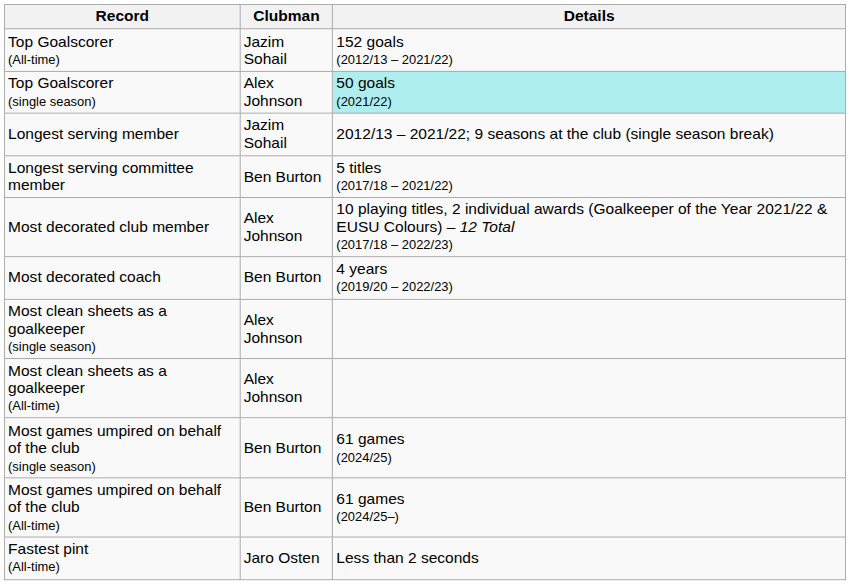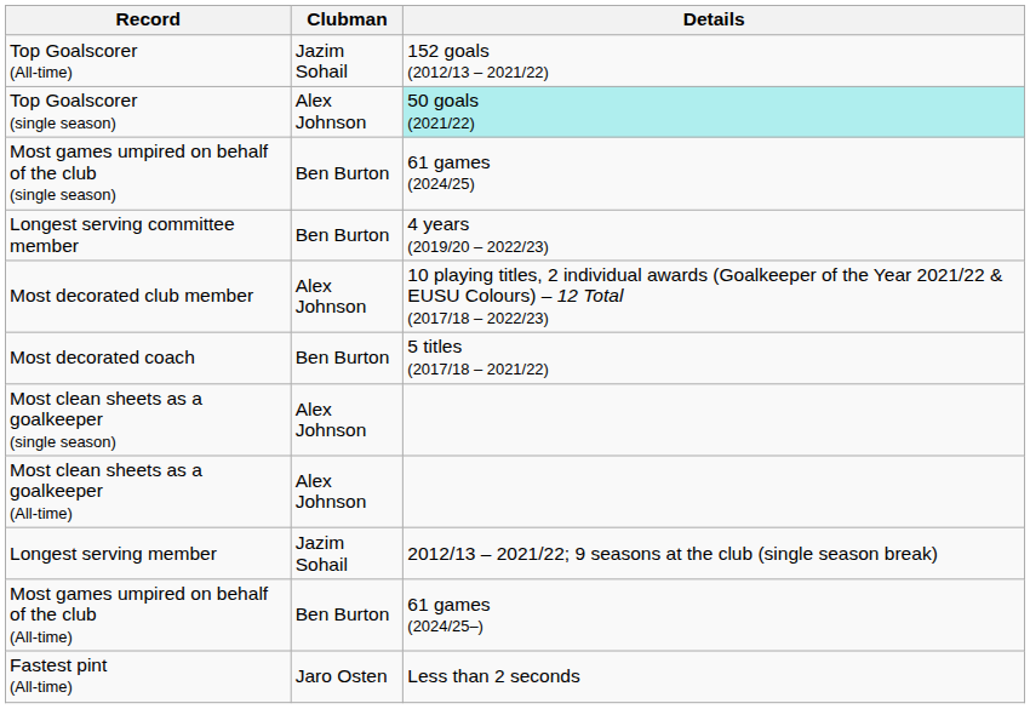 <table class="wikitable">
 <tr>
 <th>Record</th>
 <th>Clubman</th>
 <th>Details</th>
 </tr>
 <tr>
 <td>Top Goalscorer<br><small>(All-time)</small></td>
 <td>Jazim Sohail</td>
 <td>152 goals<br><small>(2012/13 – 2021/22)</small></td>
 </tr>
 <tr>
 <td>Top Goalscorer<br><small>(single season)</small></td>
 <td>Alex Johnson</td>
 <td style="background: paleturquoise;">50 goals<br><small>(2021/22)</small></td>
 </tr>
 <tr>
-<td>Longest serving member</td>
-<td>Jazim Sohail</td>
-<td>2012/13 – 2021/22; 9 seasons at the club (single season break)</td>
+<td>Most games umpired on behalf of the club<br><small>(single season)</small></td>
+<td>Ben Burton</td>
+<td>61 games<br><small>(2024/25)</small></td>
 </tr>
 <tr>
 <td>Longest serving committee member</td>
 <td>Ben Burton</td>
-<td>5 titles<br><small>(2017/18 – 2021/22)</small></td>
+<td>4 years<br><small>(2019/20 – 2022/23)</small></td>
 </tr>
 <tr>
 <td>Most decorated club member</td>
 <td>Alex Johnson</td>
 <td>10 playing titles, 2 individual awards (Goalkeeper of the Year 2021/22 & EUSU Colours) – <em>12 Total</em><br><small>(2017/18 – 2022/23)</small></td>
 </tr>
 <tr>
 <td>Most decorated coach</td>
 <td>Ben Burton</td>
-<td>4 years<br><small>(2019/20 – 2022/23)</small></td>
+<td>5 titles<br><small>(2017/18 – 2021/22)</small></td>
 </tr>
 <tr>
 <td>Most clean sheets as a goalkeeper<br><small>(single season)</small></td>
 <td>Alex Johnson</td>
 <td></td>
 </tr>
 <tr>
 <td>Most clean sheets as a goalkeeper<br><small>(All-time)</small></td>
 <td>Alex Johnson</td>
 <td></td>
 </tr>
 <tr>
-<td>Most games umpired on behalf of the club<br><small>(single season)</small></td>
-<td>Ben Burton</td>
-<td>61 games<br><small>(2024/25)</small></td>
+<td>Longest serving member</td>
+<td>Jazim Sohail</td>
+<td>2012/13 – 2021/22; 9 seasons at the club (single season break)</td>
 </tr>
 <tr>
 <td>Most games umpired on behalf of the club<br><small>(All-time)</small></td>
 <td>Ben Burton</td>
 <td>61 games<br><small>(2024/25–)</small></td>
 </tr>
 <tr>
 <td>Fastest pint<br><small>(All-time)</small></td>
 <td>Jaro Osten</td>
 <td>Less than 2 seconds</td>
 </tr>
 </table>
